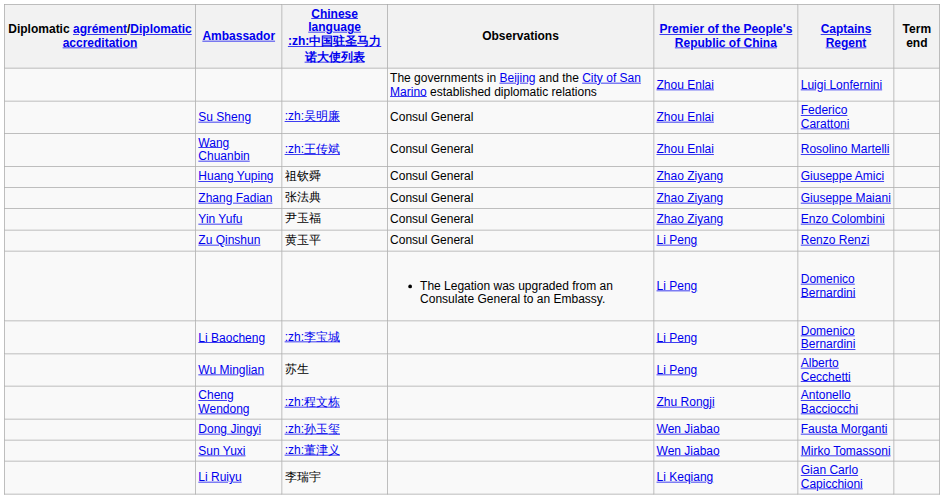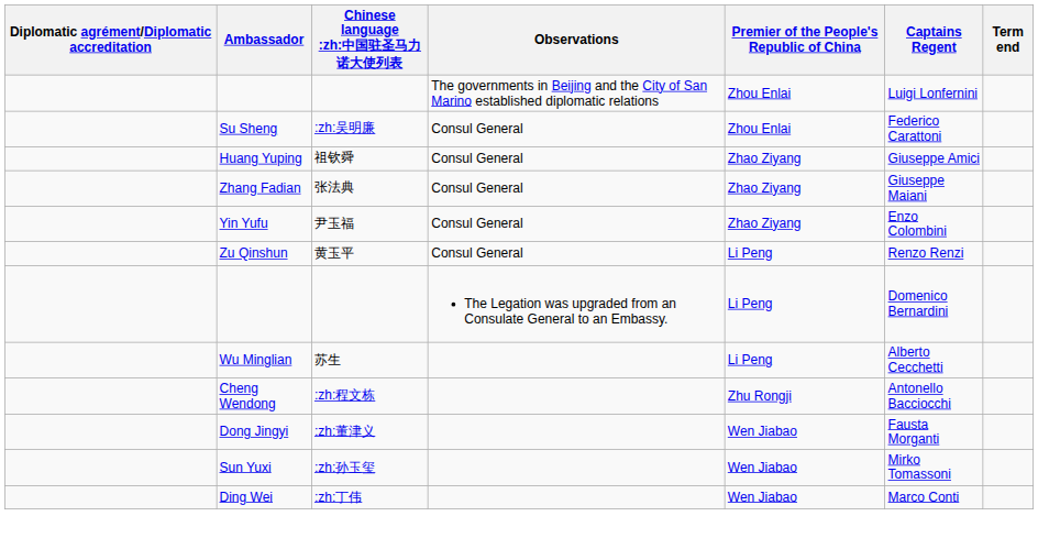 <table class="wikitable sortable">
 <tr>
 <th>Diplomatic <a href='#'>agrément</a>/<a href='#'>Diplomatic accreditation</a></th>
 <th><a href='#'>Ambassador</a></th>
 <th><a href='#'>Chinese language</a><br><a href='#'>:zh:中国驻圣马力诺大使列表</a></th>
 <th>Observations</th>
 <th><a href='#'>Premier of the People's Republic of China</a></th>
 <th><a href='#'>Captains Regent</a></th>
 <th>Term end</th>
 </tr>
 <tr>
 <td></td>
 <td></td>
 <td></td>
 <td>The governments in <a href='#'>Beijing</a> and the <a href='#'>City of San Marino</a> established diplomatic relations</td>
 <td><a href='#'>Zhou Enlai</a></td>
 <td><a href='#'>Luigi Lonfernini</a></td>
 <td></td>
 </tr>
 <tr>
 <td></td>
 <td><a href='#'>Su Sheng</a></td>
 <td><a href='#'>:zh:吴明廉</a></td>
 <td>Consul General</td>
 <td><a href='#'>Zhou Enlai</a></td>
 <td><a href='#'>Federico Carattoni</a></td>
-<td></td>
-</tr>
-<tr>
-<td></td>
-<td><a href='#'>Wang Chuanbin</a></td>
-<td><a href='#'>:zh:王传斌</a></td>
-<td>Consul General</td>
-<td><a href='#'>Zhou Enlai</a></td>
-<td><a href='#'>Rosolino Martelli</a></td>
 <td></td>
 </tr>
 <tr>
 <td></td>
 <td><a href='#'>Huang Yuping</a></td>
 <td>祖钦舜</td>
 <td>Consul General</td>
 <td><a href='#'>Zhao Ziyang</a></td>
 <td><a href='#'>Giuseppe Amici</a></td>
 <td></td>
 </tr>
 <tr>
 <td></td>
 <td><a href='#'>Zhang Fadian</a></td>
 <td>张法典</td>
 <td>Consul General</td>
 <td><a href='#'>Zhao Ziyang</a></td>
 <td><a href='#'>Giuseppe Maiani</a></td>
 <td></td>
 </tr>
 <tr>
 <td></td>
 <td><a href='#'>Yin Yufu</a></td>
 <td>尹玉福</td>
 <td>Consul General</td>
 <td><a href='#'>Zhao Ziyang</a></td>
 <td><a href='#'>Enzo Colombini</a></td>
 <td></td>
 </tr>
 <tr>
 <td></td>
 <td><a href='#'>Zu Qinshun</a></td>
 <td>黄玉平</td>
 <td>Consul General</td>
 <td><a href='#'>Li Peng</a></td>
 <td><a href='#'>Renzo Renzi</a></td>
 <td></td>
 </tr>
 <tr>
 <td></td>
 <td></td>
 <td></td>
 <td><br><ul><li>The Legation was upgraded from an Consulate General to an Embassy.</li></ul></td>
 <td><a href='#'>Li Peng</a></td>
 <td><a href='#'>Domenico Bernardini</a></td>
 <td></td>
 </tr>
 <tr>
 <td></td>
-<td><a href='#'>Li Baocheng</a></td>
-<td><a href='#'>:zh:李宝城</a></td>
-<td></td>
-<td><a href='#'>Li Peng</a></td>
-<td><a href='#'>Domenico Bernardini</a></td>
-<td></td>
-</tr>
-<tr>
-<td></td>
 <td><a href='#'>Wu Minglian</a></td>
 <td>苏生</td>
 <td></td>
 <td><a href='#'>Li Peng</a></td>
 <td><a href='#'>Alberto Cecchetti</a></td>
 <td></td>
 </tr>
 <tr>
 <td></td>
 <td><a href='#'>Cheng Wendong</a></td>
 <td><a href='#'>:zh:程文栋</a></td>
 <td></td>
 <td><a href='#'>Zhu Rongji</a></td>
 <td><a href='#'>Antonello Bacciocchi</a></td>
 <td></td>
 </tr>
 <tr>
 <td></td>
 <td><a href='#'>Dong Jingyi</a></td>
-<td><a href='#'>:zh:孙玉玺</a></td>
+<td><a href='#'>:zh:董津义</a></td>
 <td></td>
 <td><a href='#'>Wen Jiabao</a></td>
 <td><a href='#'>Fausta Morganti</a></td>
 <td></td>
 </tr>
 <tr>
 <td></td>
 <td><a href='#'>Sun Yuxi</a></td>
-<td><a href='#'>:zh:董津义</a></td>
+<td><a href='#'>:zh:孙玉玺</a></td>
 <td></td>
 <td><a href='#'>Wen Jiabao</a></td>
 <td><a href='#'>Mirko Tomassoni</a></td>
 <td></td>
 </tr>
 <tr>
 <td></td>
-<td><a href='#'>Li Ruiyu</a></td>
-<td>李瑞宇</td>
+<td><a href='#'>Ding Wei</a></td>
+<td><a href='#'>:zh:丁伟</a></td>
 <td></td>
-<td><a href='#'>Li Keqiang</a></td>
-<td><a href='#'>Gian Carlo Capicchioni</a></td>
+<td><a href='#'>Wen Jiabao</a></td>
+<td><a href='#'>Marco Conti</a></td>
 <td></td>
 </tr>
 </table>
